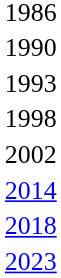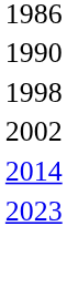 <table>
 <tr>
 <td>1986</td>
 <td></td>
 <td></td>
 <td><br></td>
 </tr>
 <tr>
 <td>1990</td>
-<td></td>
-<td></td>
-<td><br></td>
-</tr>
-<tr>
-<td>1993</td>
 <td></td>
 <td></td>
 <td><br></td>
 </tr>
 <tr>
 <td>1998</td>
 <td></td>
 <td></td>
 <td><br></td>
 </tr>
 <tr>
 <td>2002</td>
 <td></td>
 <td></td>
 <td><br></td>
 </tr>
 <tr>
 <td><a href='#'>2014</a></td>
 <td></td>
 <td></td>
 <td></td>
 </tr>
 <tr>
-<td><a href='#'>2018</a></td>
-<td></td>
-<td></td>
-<td></td>
-</tr>
-<tr>
 <td><a href='#'>2023</a></td>
 <td></td>
 <td></td>
 <td></td>
 </tr>
 <tr>
 </tr>
 </table>
